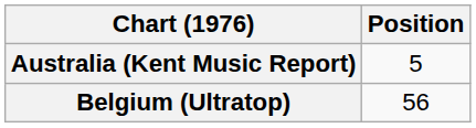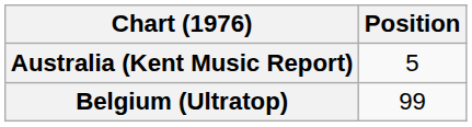 <table class="wikitable plainrowheaders" style="text-align:center">
 <tr>
 <th>Chart (1976)</th>
 <th>Position</th>
 </tr>
 <tr>
 <th scope="row">Australia (Kent Music Report)</th>
 <td>5</td>
 </tr>
 <tr>
 <th scope="row">Belgium (Ultratop)</th>
-<td>56</td>
+<td>99</td>
 </tr>
 </table>
